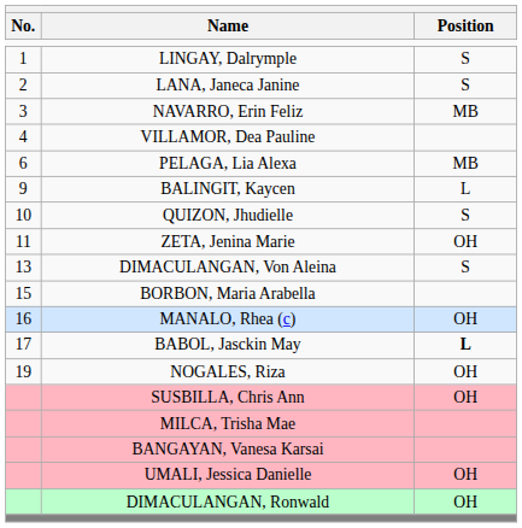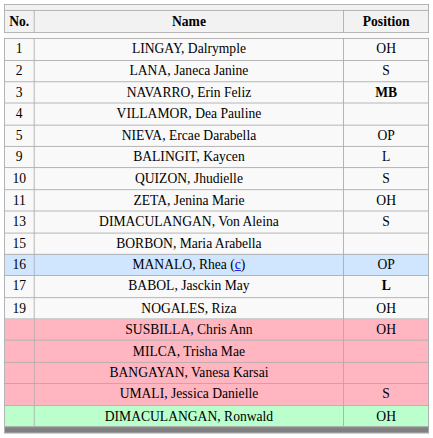 <table class='wikitable mw-collapsible mw-collapsed' style='text-align: center; width: 500px; border: none;'>
 <tr>
 <th style='text-align: left;' colspan=3></th>
 </tr>
 <tr>
 <th style='width: 7%;'>No.</th>
 <th>Name</th>
 <th style='width: 20%;'>Position</th>
 </tr>
 <tr>
 <td style='border: none;'></td>
 </tr>
 <tr>
 <td>1</td>
 <td>LINGAY, Dalrymple</td>
-<td>S</td>
+<td>OH</td>
 </tr>
 <tr>
 <td>2</td>
 <td>LANA, Janeca Janine</td>
 <td>S</td>
 </tr>
 <tr>
 <td>3</td>
 <td>NAVARRO, Erin Feliz</td>
-<td>MB</td>
+<td><strong>MB</strong></td>
 </tr>
 <tr>
 <td>4</td>
 <td>VILLAMOR, Dea Pauline</td>
 <td></td>
 </tr>
 <tr>
-<td>6</td>
-<td>PELAGA, Lia Alexa</td>
-<td>MB</td>
+<td>5</td>
+<td>NIEVA, Ercae Darabella</td>
+<td>OP</td>
 </tr>
 <tr>
 <td>9</td>
 <td>BALINGIT, Kaycen</td>
 <td>L</td>
 </tr>
 <tr>
 <td>10</td>
 <td>QUIZON, Jhudielle</td>
 <td>S</td>
 </tr>
 <tr>
 <td>11</td>
 <td>ZETA, Jenina Marie</td>
 <td>OH</td>
 </tr>
 <tr>
 <td>13</td>
 <td>DIMACULANGAN, Von Aleina</td>
 <td>S</td>
 </tr>
 <tr>
 <td>15</td>
 <td>BORBON, Maria Arabella</td>
 <td></td>
 </tr>
 <tr bgcolor=#D0E6FF>
 <td>16</td>
 <td>MANALO, Rhea (<a href='#'>c</a>)</td>
-<td>OH</td>
+<td>OP</td>
 </tr>
 <tr>
 <td>17</td>
 <td>BABOL, Jasckin May</td>
 <td><strong>L</strong></td>
 </tr>
 <tr>
 <td>19</td>
 <td>NOGALES, Riza</td>
 <td>OH</td>
 </tr>
 <tr bgcolor=#FFB6C1>
 <td></td>
 <td>SUSBILLA, Chris Ann</td>
 <td>OH</td>
 </tr>
 <tr bgcolor=#FFB6C1>
 <td></td>
 <td>MILCA, Trisha Mae</td>
 <td></td>
 </tr>
 <tr bgcolor=#FFB6C1>
 <td></td>
 <td>BANGAYAN, Vanesa Karsai</td>
 <td></td>
 </tr>
 <tr bgcolor=#FFB6C1>
 <td></td>
 <td>UMALI, Jessica Danielle</td>
-<td>OH</td>
+<td>S</td>
 </tr>
 <tr bgcolor=#BBFFCC>
 <td></td>
 <td>DIMACULANGAN, Ronwald</td>
 <td>OH</td>
 </tr>
 <tr>
 <th style='background: grey;' colspan=3></th>
 </tr>
 </table>
